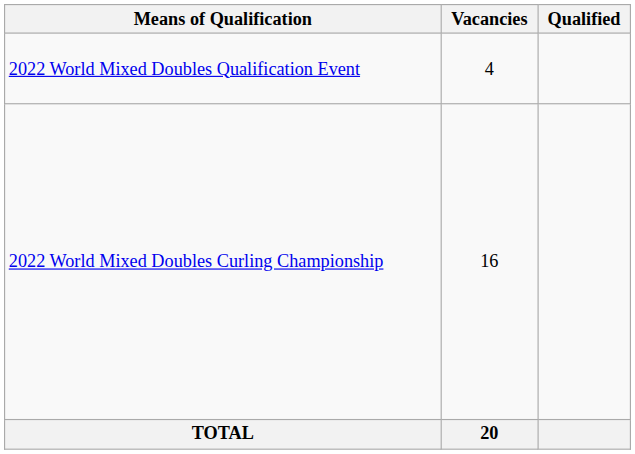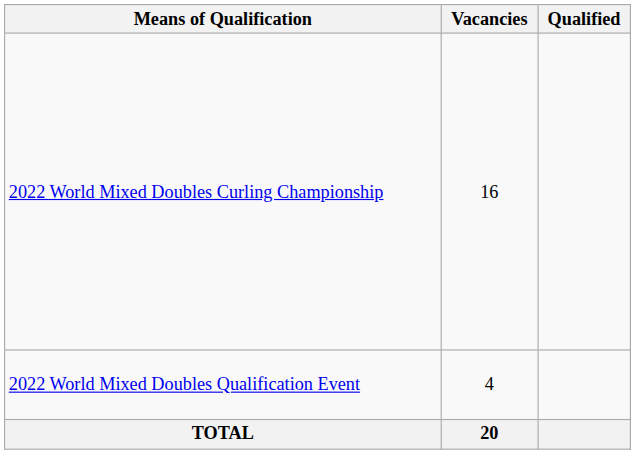 <table class="wikitable" style="width:550px">
 <tr>
 <th scope="col">Means of Qualification</th>
 <th scope="col">Vacancies</th>
 <th scope="col">Qualified</th>
 </tr>
 <tr>
+<td><a href='#'>2022 World Mixed Doubles Curling Championship</a></td>
+<td align=center>16</td>
+<td> <br>  <br>  <br>  <br>  <br>  <br>  <br>  <br>  <br>  <br>  <br>  <br>  <br>  <br>  <br> </td>
+</tr>
+<tr>
 <td><a href='#'>2022 World Mixed Doubles Qualification Event</a></td>
 <td align=center>4</td>
 <td> <br>  <br>  <br> </td>
-</tr>
-<tr>
-<td><a href='#'>2022 World Mixed Doubles Curling Championship</a></td>
-<td align=center>16</td>
-<td> <br>  <br>  <br>  <br>  <br>  <br>  <br>  <br>  <br>  <br>  <br>  <br>  <br>  <br>  <br> </td>
 </tr>
 <tr>
 <th>TOTAL</th>
 <th>20</th>
 <th></th>
 </tr>
 </table>
